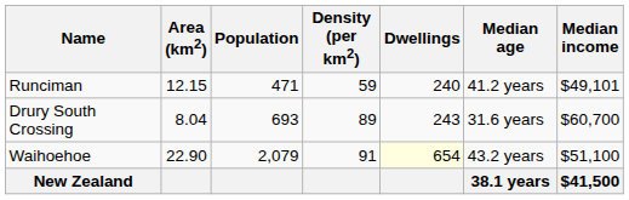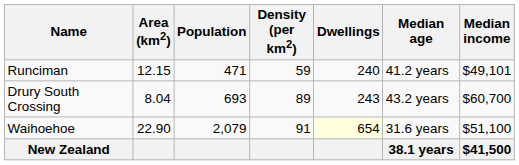 <table class="wikitable">
 <tr>
 <th>Name</th>
 <th>Area<br>(km<sup>2</sup>)</th>
 <th>Population</th>
 <th>Density<br>(per km<sup>2</sup>)</th>
 <th>Dwellings</th>
 <th>Median age</th>
 <th>Median<br>income</th>
 </tr>
 <tr>
 <td>Runciman</td>
 <td style="text-align:right;">12.15</td>
 <td style="text-align:right;">471</td>
 <td style="text-align:right;">59</td>
 <td style="text-align:right;">240</td>
 <td>41.2 years</td>
 <td>$49,101</td>
 </tr>
 <tr>
 <td>Drury South Crossing</td>
 <td style="text-align:right;">8.04</td>
 <td style="text-align:right;">693</td>
 <td style="text-align:right;">89</td>
 <td style="text-align:right;">243</td>
-<td>31.6 years</td>
+<td>43.2 years</td>
 <td>$60,700</td>
 </tr>
 <tr>
 <td>Waihoehoe</td>
 <td style="text-align:right;">22.90</td>
 <td style="text-align:right;">2,079</td>
 <td style="text-align:right;">91</td>
 <td style="background: lightyellow; text-align:right;">654</td>
-<td>43.2 years</td>
+<td>31.6 years</td>
 <td>$51,100</td>
 </tr>
 <tr>
 <th>New Zealand</th>
 <th></th>
 <th></th>
 <th></th>
 <th></th>
 <th>38.1 years</th>
 <th style="text-align:left;">$41,500</th>
 </tr>
 </table>
